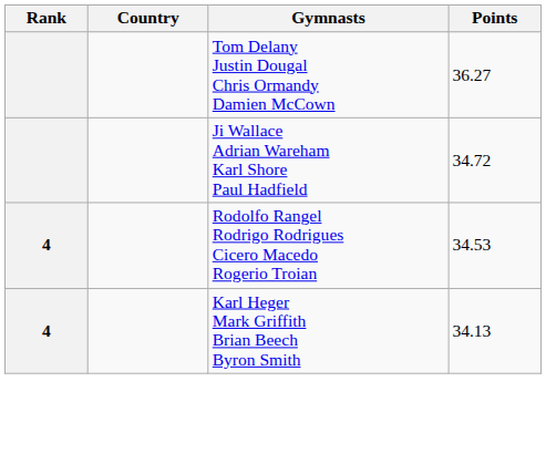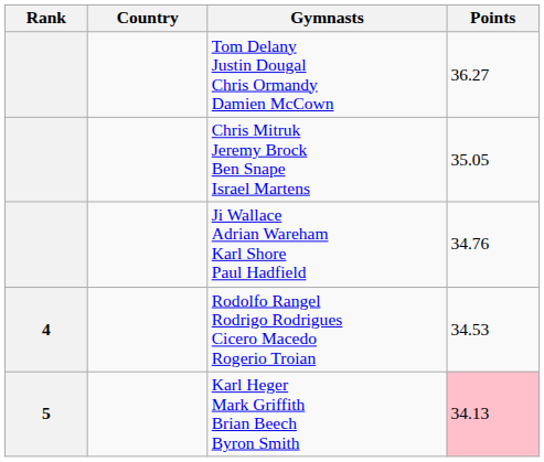 <table class="wikitable" width=500>
 <tr bgcolor="#efefef">
 <th>Rank</th>
 <th>Country</th>
 <th>Gymnasts</th>
 <th>Points</th>
 </tr>
 <tr>
 <th></th>
 <td></td>
 <td><a href='#'>Tom Delany</a> <br> <a href='#'>Justin Dougal</a> <br> <a href='#'>Chris Ormandy</a><br> <a href='#'>Damien McCown</a></td>
 <td>36.27</td>
 </tr>
 <tr>
 <th></th>
 <td></td>
+<td><a href='#'>Chris Mitruk</a> <br> <a href='#'>Jeremy Brock</a> <br> <a href='#'>Ben Snape</a> <br> <a href='#'>Israel Martens</a></td>
+<td>35.05</td>
+</tr>
+<tr>
+<th></th>
+<td></td>
 <td><a href='#'>Ji Wallace</a> <br> <a href='#'>Adrian Wareham</a> <br> <a href='#'>Karl Shore</a> <br> <a href='#'>Paul Hadfield</a></td>
-<td>34.72</td>
+<td>34.76</td>
 </tr>
 <tr>
 <th>4</th>
 <td></td>
 <td><a href='#'>Rodolfo Rangel</a> <br> <a href='#'>Rodrigo Rodrigues</a> <br> <a href='#'>Cicero Macedo</a> <br> <a href='#'>Rogerio Troian</a></td>
 <td>34.53</td>
 </tr>
 <tr>
-<th>4</th>
+<th>5</th>
 <td></td>
 <td><a href='#'>Karl Heger</a> <br> <a href='#'>Mark Griffith</a> <br> <a href='#'>Brian Beech</a> <br> <a href='#'>Byron Smith</a></td>
-<td>34.13</td>
+<td style="background: pink;">34.13</td>
 </tr>
 </table>
